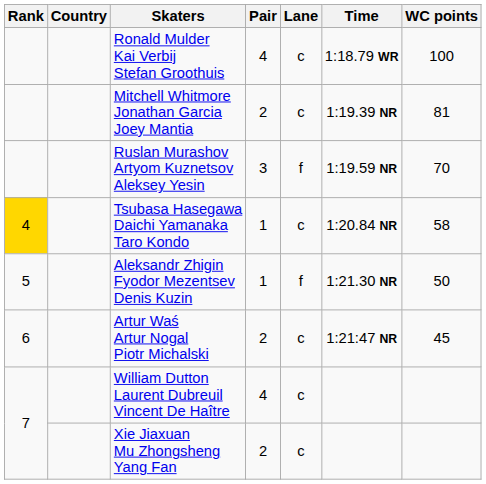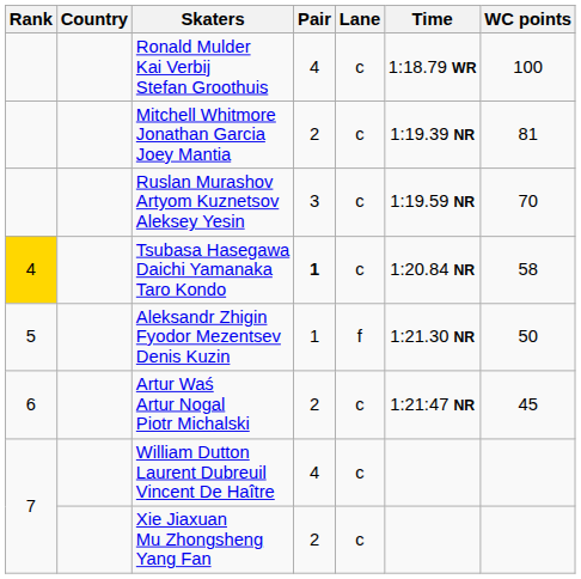 <table class="wikitable sortable" style="text-align:center">
 <tr>
 <th>Rank</th>
 <th>Country</th>
 <th>Skaters</th>
 <th>Pair</th>
 <th>Lane</th>
 <th>Time</th>
 <th>WC points</th>
 </tr>
 <tr>
 <td></td>
 <td align=left></td>
 <td align=left><a href='#'>Ronald Mulder</a><br><a href='#'>Kai Verbij</a><br><a href='#'>Stefan Groothuis</a></td>
 <td>4</td>
 <td>c</td>
 <td>1:18.79 <strong><small>WR</small></strong></td>
 <td>100</td>
 </tr>
 <tr>
 <td></td>
 <td align=left></td>
 <td align=left><a href='#'>Mitchell Whitmore</a><br><a href='#'>Jonathan Garcia</a><br><a href='#'>Joey Mantia</a></td>
 <td>2</td>
 <td>c</td>
 <td>1:19.39 <strong><small>NR</small></strong></td>
 <td>81</td>
 </tr>
 <tr>
 <td></td>
 <td align=left></td>
 <td align=left><a href='#'>Ruslan Murashov</a><br><a href='#'>Artyom Kuznetsov</a><br><a href='#'>Aleksey Yesin</a></td>
 <td>3</td>
-<td>f</td>
+<td>c</td>
 <td>1:19.59 <strong><small>NR</small></strong></td>
 <td>70</td>
 </tr>
 <tr>
 <td style="background: gold;">4</td>
 <td align=left></td>
 <td align=left><a href='#'>Tsubasa Hasegawa</a><br><a href='#'>Daichi Yamanaka</a><br><a href='#'>Taro Kondo</a></td>
-<td>1</td>
+<td><strong>1</strong></td>
 <td>c</td>
 <td>1:20.84 <strong><small>NR</small></strong></td>
 <td>58</td>
 </tr>
 <tr>
 <td>5</td>
 <td align=left></td>
 <td align=left><a href='#'>Aleksandr Zhigin</a><br><a href='#'>Fyodor Mezentsev</a><br><a href='#'>Denis Kuzin</a></td>
 <td>1</td>
 <td>f</td>
 <td>1:21.30 <strong><small>NR</small></strong></td>
 <td>50</td>
 </tr>
 <tr>
 <td>6</td>
 <td align=left></td>
 <td align=left><a href='#'>Artur Waś</a><br><a href='#'>Artur Nogal</a><br><a href='#'>Piotr Michalski</a></td>
 <td>2</td>
 <td>c</td>
 <td>1:21:47 <strong><small>NR</small></strong></td>
 <td>45</td>
 </tr>
 <tr>
 <td rowspan=2>7</td>
 <td align=left></td>
 <td align=left><a href='#'>William Dutton</a><br><a href='#'>Laurent Dubreuil</a><br><a href='#'>Vincent De Haître</a></td>
 <td>4</td>
 <td>c</td>
 <td></td>
 <td></td>
 </tr>
 <tr>
 <td align=left></td>
 <td align=left><a href='#'>Xie Jiaxuan</a><br><a href='#'>Mu Zhongsheng</a><br><a href='#'>Yang Fan</a></td>
 <td>2</td>
 <td>c</td>
 <td></td>
 <td></td>
 </tr>
 </table>
